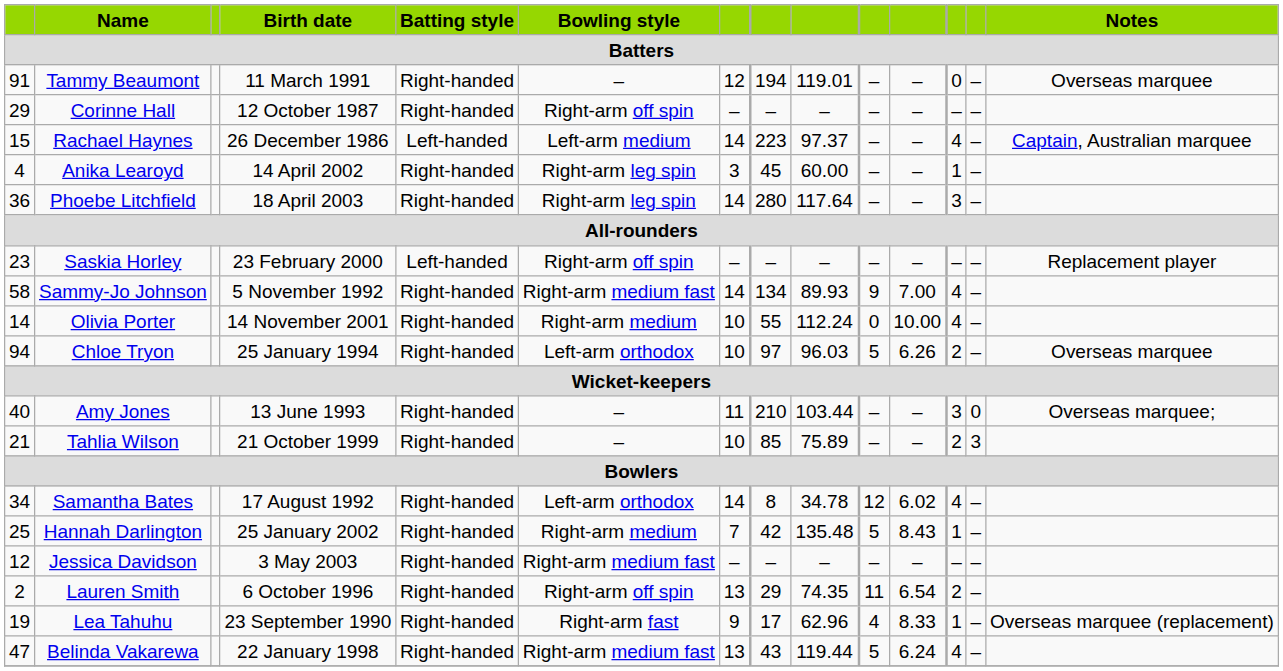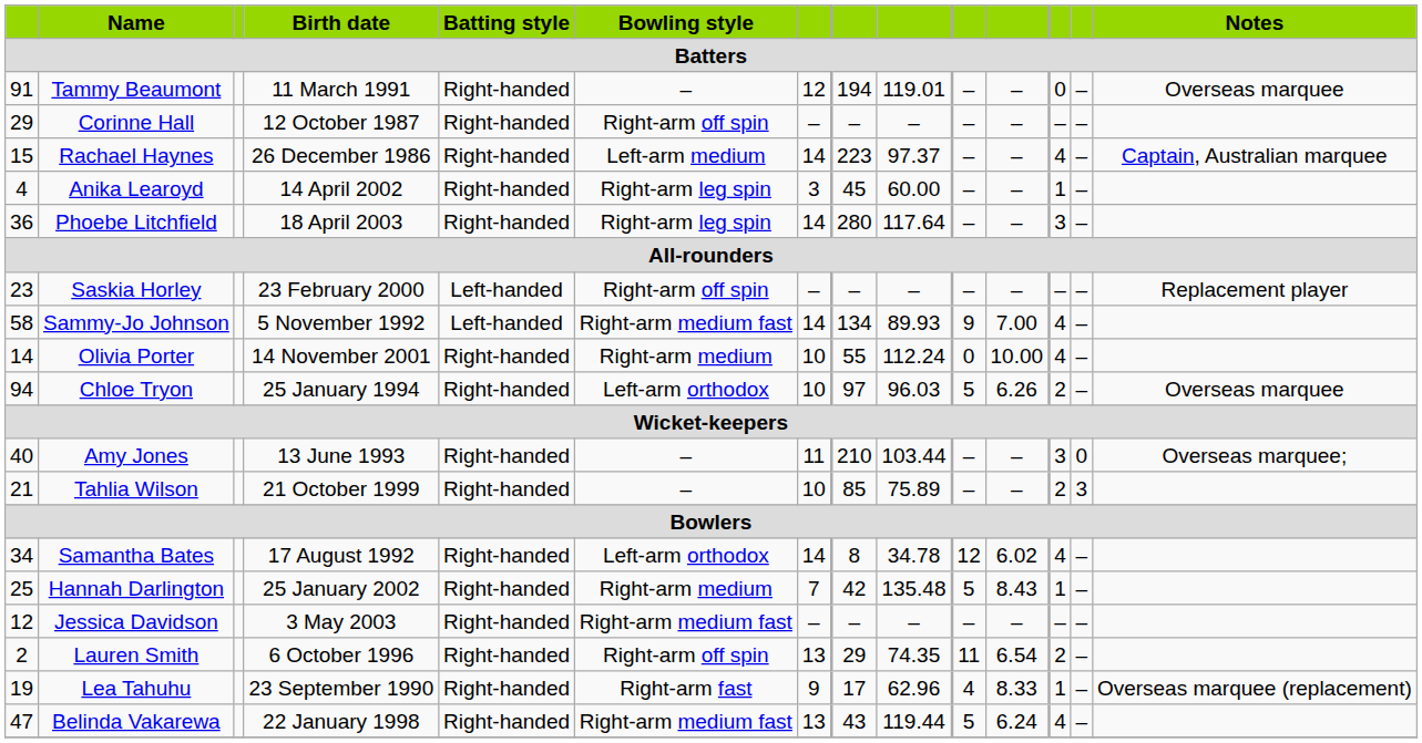 <table class="wikitable" style="font-size:95%;">
 <tr>
 <th style="background:#96d701; color:black;"></th>
 <th style="background:#96d701; color:black;">Name</th>
 <th style="background:#96d701; color:black;"></th>
 <th style="background:#96d701; color:black;">Birth date</th>
 <th style="background:#96d701; color:black;">Batting style</th>
 <th style="background:#96d701; color:black;">Bowling style</th>
 <th style="background:#96d701; color:black;"></th>
 <th style="background:#96d701; color:black; border-left-width: 2px;"></th>
 <th style="background:#96d701; color:black;"></th>
 <th style="background:#96d701; color:black; border-left-width: 2px;"></th>
 <th style="background:#96d701; color:black;"></th>
 <th style="background:#96d701; color:black; border-left-width: 2px;"></th>
 <th style="background:#96d701; color:black;"></th>
 <th style="background:#96d701; color:black;">Notes</th>
 </tr>
 <tr>
 <th colspan="14" style="background: #DCDCDC; text-align:center;">Batters</th>
 </tr>
 <tr align="center">
 <td>91</td>
 <td><a href='#'>Tammy Beaumont</a></td>
 <td></td>
 <td>11 March 1991</td>
 <td>Right-handed</td>
 <td>–</td>
 <td>12</td>
 <td style="border-left-width: 2px">194</td>
 <td>119.01</td>
 <td style="border-left-width: 2px">–</td>
 <td>–</td>
 <td style="border-left-width: 2px">0</td>
 <td>–</td>
 <td>Overseas marquee</td>
 </tr>
 <tr align="center">
 <td>29</td>
 <td><a href='#'>Corinne Hall</a></td>
 <td></td>
 <td>12 October 1987</td>
 <td>Right-handed</td>
 <td>Right-arm <a href='#'>off spin</a></td>
 <td>–</td>
 <td style="border-left-width: 2px">–</td>
 <td>–</td>
 <td style="border-left-width: 2px">–</td>
 <td>–</td>
 <td style="border-left-width: 2px">–</td>
 <td>–</td>
 <td></td>
 </tr>
 <tr align="center">
 <td>15</td>
 <td><a href='#'>Rachael Haynes</a></td>
 <td></td>
 <td>26 December 1986</td>
-<td>Left-handed</td>
+<td>Right-handed</td>
 <td>Left-arm <a href='#'>medium</a></td>
 <td>14</td>
 <td style="border-left-width: 2px">223</td>
 <td>97.37</td>
 <td style="border-left-width: 2px">–</td>
 <td>–</td>
 <td style="border-left-width: 2px">4</td>
 <td>–</td>
 <td><a href='#'>Captain</a>, Australian marquee</td>
 </tr>
 <tr align="center">
 <td>4</td>
 <td><a href='#'>Anika Learoyd</a></td>
 <td></td>
 <td>14 April 2002</td>
 <td>Right-handed</td>
 <td>Right-arm <a href='#'>leg spin</a></td>
 <td>3</td>
 <td style="border-left-width: 2px">45</td>
 <td>60.00</td>
 <td style="border-left-width: 2px">–</td>
 <td>–</td>
 <td style="border-left-width: 2px">1</td>
 <td>–</td>
 <td></td>
 </tr>
 <tr align="center">
 <td>36</td>
 <td><a href='#'>Phoebe Litchfield</a></td>
 <td></td>
 <td>18 April 2003</td>
 <td>Right-handed</td>
 <td>Right-arm <a href='#'>leg spin</a></td>
 <td>14</td>
 <td style="border-left-width: 2px">280</td>
 <td>117.64</td>
 <td style="border-left-width: 2px">–</td>
 <td>–</td>
 <td style="border-left-width: 2px">3</td>
 <td>–</td>
 <td></td>
 </tr>
 <tr>
 <th colspan="14" style="background: #DCDCDC; text-align:center;">All-rounders</th>
 </tr>
 <tr align="center">
 <td>23</td>
 <td><a href='#'>Saskia Horley</a></td>
 <td></td>
 <td>23 February 2000</td>
 <td>Left-handed</td>
 <td>Right-arm <a href='#'>off spin</a></td>
 <td>–</td>
 <td style="border-left-width: 2px">–</td>
 <td>–</td>
 <td style="border-left-width: 2px">–</td>
 <td>–</td>
 <td style="border-left-width: 2px">–</td>
 <td>–</td>
 <td>Replacement player</td>
 </tr>
 <tr align="center">
 <td>58</td>
 <td><a href='#'>Sammy-Jo Johnson</a></td>
 <td></td>
 <td>5 November 1992</td>
-<td>Right-handed</td>
+<td>Left-handed</td>
 <td>Right-arm <a href='#'>medium fast</a></td>
 <td>14</td>
 <td style="border-left-width: 2px">134</td>
 <td>89.93</td>
 <td style="border-left-width: 2px">9</td>
 <td>7.00</td>
 <td style="border-left-width: 2px">4</td>
 <td>–</td>
 <td></td>
 </tr>
 <tr align="center">
 <td>14</td>
 <td><a href='#'>Olivia Porter</a></td>
 <td></td>
 <td>14 November 2001</td>
 <td>Right-handed</td>
 <td>Right-arm <a href='#'>medium</a></td>
 <td>10</td>
 <td style="border-left-width: 2px">55</td>
 <td>112.24</td>
 <td style="border-left-width: 2px">0</td>
 <td>10.00</td>
 <td style="border-left-width: 2px">4</td>
 <td>–</td>
 <td></td>
 </tr>
 <tr align="center">
 <td>94</td>
 <td><a href='#'>Chloe Tryon</a></td>
 <td></td>
 <td>25 January 1994</td>
 <td>Right-handed</td>
 <td>Left-arm <a href='#'>orthodox</a></td>
 <td>10</td>
 <td style="border-left-width: 2px">97</td>
 <td>96.03</td>
 <td style="border-left-width: 2px">5</td>
 <td>6.26</td>
 <td style="border-left-width: 2px">2</td>
 <td>–</td>
 <td>Overseas marquee</td>
 </tr>
 <tr>
 <th colspan="14" style="background: #DCDCDC; text-align:center;">Wicket-keepers</th>
 </tr>
 <tr align="center">
 <td>40</td>
 <td><a href='#'>Amy Jones</a></td>
 <td></td>
 <td>13 June 1993</td>
 <td>Right-handed</td>
 <td>–</td>
 <td>11</td>
 <td style="border-left-width: 2px">210</td>
 <td>103.44</td>
 <td style="border-left-width: 2px">–</td>
 <td>–</td>
 <td style="border-left-width: 2px">3</td>
 <td>0</td>
 <td>Overseas marquee; </td>
 </tr>
 <tr align="center">
 <td>21</td>
 <td><a href='#'>Tahlia Wilson</a></td>
 <td></td>
 <td>21 October 1999</td>
 <td>Right-handed</td>
 <td>–</td>
 <td>10</td>
 <td style="border-left-width: 2px">85</td>
 <td>75.89</td>
 <td style="border-left-width: 2px">–</td>
 <td>–</td>
 <td style="border-left-width: 2px">2</td>
 <td>3</td>
 <td></td>
 </tr>
 <tr>
 <th colspan="14" style="background: #DCDCDC; text-align:center;">Bowlers</th>
 </tr>
 <tr align="center">
 <td>34</td>
 <td><a href='#'>Samantha Bates</a></td>
 <td></td>
 <td>17 August 1992</td>
 <td>Right-handed</td>
 <td>Left-arm <a href='#'>orthodox</a></td>
 <td>14</td>
 <td style="border-left-width: 2px">8</td>
 <td>34.78</td>
 <td style="border-left-width: 2px">12</td>
 <td>6.02</td>
 <td style="border-left-width: 2px">4</td>
 <td>–</td>
 <td></td>
 </tr>
 <tr align="center">
 <td>25</td>
 <td><a href='#'>Hannah Darlington</a></td>
 <td></td>
 <td>25 January 2002</td>
 <td>Right-handed</td>
 <td>Right-arm <a href='#'>medium</a></td>
 <td>7</td>
 <td style="border-left-width: 2px">42</td>
 <td>135.48</td>
 <td style="border-left-width: 2px">5</td>
 <td>8.43</td>
 <td style="border-left-width: 2px">1</td>
 <td>–</td>
 <td></td>
 </tr>
 <tr align="center">
 <td>12</td>
 <td><a href='#'>Jessica Davidson</a></td>
 <td></td>
 <td>3 May 2003</td>
 <td>Right-handed</td>
 <td>Right-arm <a href='#'>medium fast</a></td>
 <td>–</td>
 <td style="border-left-width: 2px">–</td>
 <td>–</td>
 <td style="border-left-width: 2px">–</td>
 <td>–</td>
 <td style="border-left-width: 2px">–</td>
 <td>–</td>
 <td></td>
 </tr>
 <tr align="center">
 <td>2</td>
 <td><a href='#'>Lauren Smith</a></td>
 <td></td>
 <td>6 October 1996</td>
 <td>Right-handed</td>
 <td>Right-arm <a href='#'>off spin</a></td>
 <td>13</td>
 <td style="border-left-width: 2px">29</td>
 <td>74.35</td>
 <td style="border-left-width: 2px">11</td>
 <td>6.54</td>
 <td style="border-left-width: 2px">2</td>
 <td>–</td>
 <td></td>
 </tr>
 <tr align="center">
 <td>19</td>
 <td><a href='#'>Lea Tahuhu</a></td>
 <td></td>
 <td>23 September 1990</td>
 <td>Right-handed</td>
 <td>Right-arm <a href='#'>fast</a></td>
 <td>9</td>
 <td style="border-left-width: 2px">17</td>
 <td>62.96</td>
 <td style="border-left-width: 2px">4</td>
 <td>8.33</td>
 <td style="border-left-width: 2px">1</td>
 <td>–</td>
 <td>Overseas marquee (replacement)</td>
 </tr>
 <tr align="center">
 <td>47</td>
 <td><a href='#'>Belinda Vakarewa</a></td>
 <td></td>
 <td>22 January 1998</td>
 <td>Right-handed</td>
 <td>Right-arm <a href='#'>medium fast</a></td>
 <td>13</td>
 <td style="border-left-width: 2px">43</td>
 <td>119.44</td>
 <td style="border-left-width: 2px">5</td>
 <td>6.24</td>
 <td style="border-left-width: 2px">4</td>
 <td>–</td>
 <td></td>
 </tr>
 <tr>
 </tr>
 </table>
